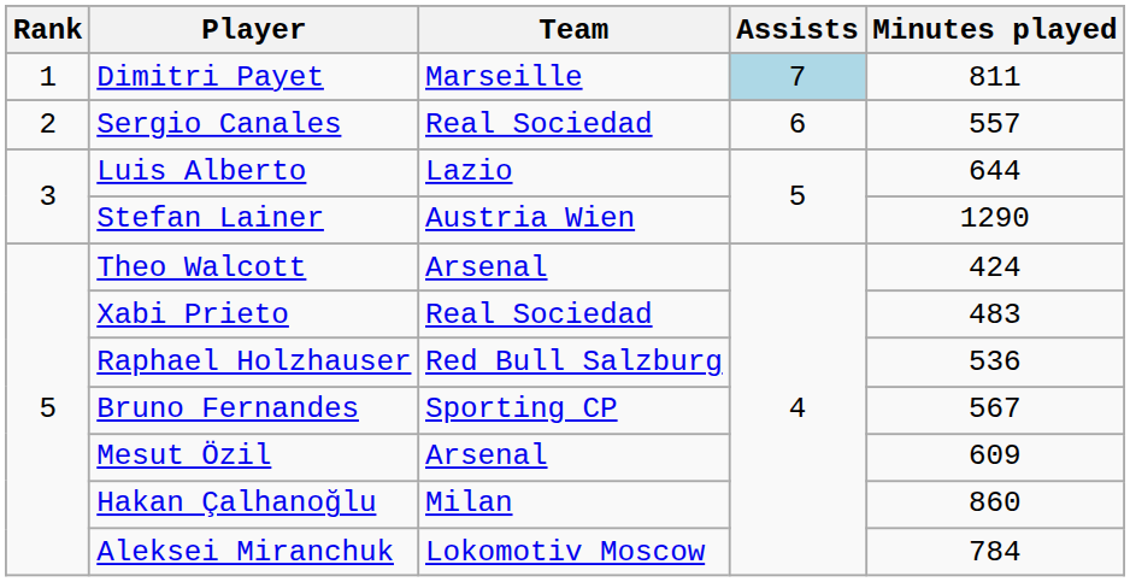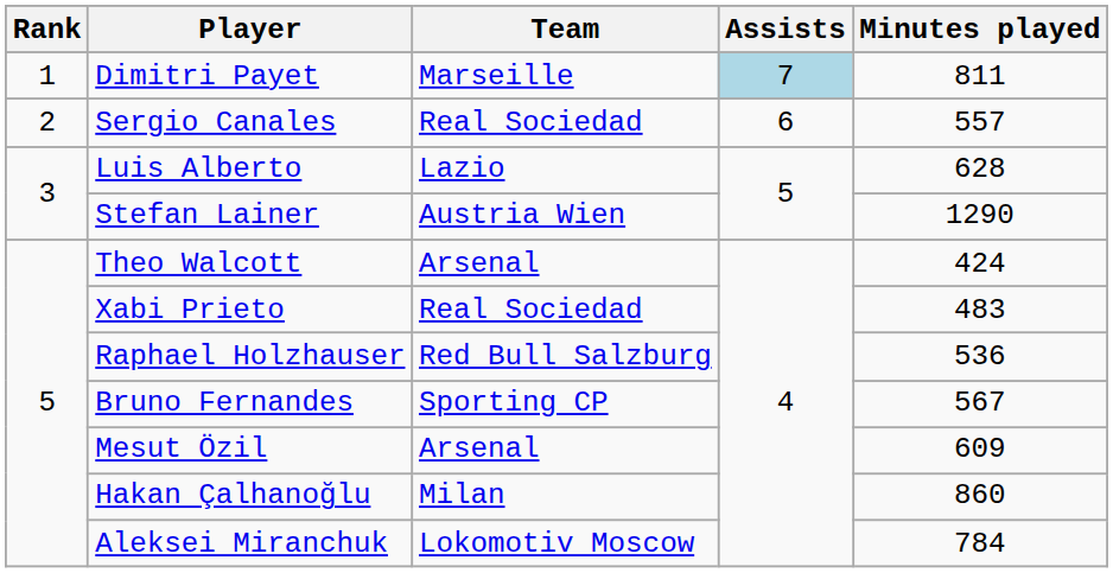 <table class="wikitable" style="text-align:center">
 <tr>
 <th>Rank</th>
 <th>Player</th>
 <th>Team</th>
 <th>Assists</th>
 <th>Minutes played</th>
 </tr>
 <tr>
 <td>1</td>
 <td align=left> <a href='#'>Dimitri Payet</a></td>
 <td align=left> <a href='#'>Marseille</a></td>
 <td style="background: lightblue;">7</td>
 <td>811</td>
 </tr>
 <tr>
 <td>2</td>
 <td align=left> <a href='#'>Sergio Canales</a></td>
 <td align=left> <a href='#'>Real Sociedad</a></td>
 <td>6</td>
 <td>557</td>
 </tr>
 <tr>
 <td rowspan=2>3</td>
 <td align=left> <a href='#'>Luis Alberto</a></td>
 <td align=left> <a href='#'>Lazio</a></td>
 <td rowspan=2>5</td>
-<td>644</td>
+<td>628</td>
 </tr>
 <tr>
 <td align=left> <a href='#'>Stefan Lainer</a></td>
 <td align=left> <a href='#'>Austria Wien</a></td>
 <td>1290</td>
 </tr>
 <tr>
 <td rowspan=7>5</td>
 <td align=left> <a href='#'>Theo Walcott</a></td>
 <td align=left> <a href='#'>Arsenal</a></td>
 <td rowspan=7>4</td>
 <td>424</td>
 </tr>
 <tr>
 <td align=left> <a href='#'>Xabi Prieto</a></td>
 <td align=left> <a href='#'>Real Sociedad</a></td>
 <td>483</td>
 </tr>
 <tr>
 <td align=left> <a href='#'>Raphael Holzhauser</a></td>
 <td align=left> <a href='#'>Red Bull Salzburg</a></td>
 <td>536</td>
 </tr>
 <tr>
 <td align=left> <a href='#'>Bruno Fernandes</a></td>
 <td align=left> <a href='#'>Sporting CP</a></td>
 <td>567</td>
 </tr>
 <tr>
 <td align=left> <a href='#'>Mesut Özil</a></td>
 <td align=left> <a href='#'>Arsenal</a></td>
 <td>609</td>
 </tr>
 <tr>
 <td align=left> <a href='#'>Hakan Çalhanoğlu</a></td>
 <td align=left> <a href='#'>Milan</a></td>
 <td>860</td>
 </tr>
 <tr>
 <td align=left> <a href='#'>Aleksei Miranchuk</a></td>
 <td align=left> <a href='#'>Lokomotiv Moscow</a></td>
 <td>784</td>
 </tr>
 </table>
